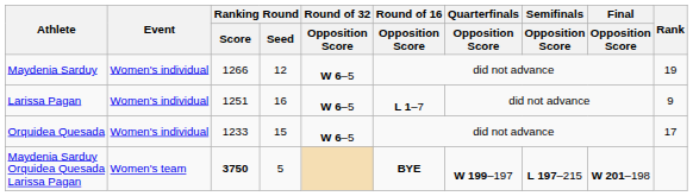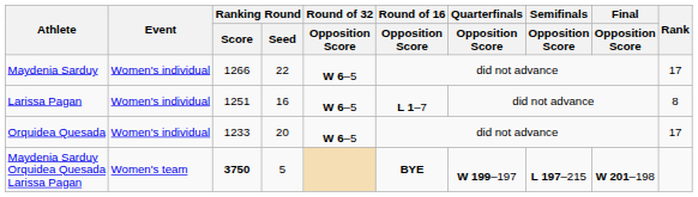 <table class="wikitable" style="font-size:90%">
 <tr>
 <th rowspan="2">Athlete</th>
 <th rowspan="2">Event</th>
 <th colspan="2">Ranking Round</th>
 <th>Round of 32</th>
 <th>Round of 16</th>
 <th>Quarterfinals</th>
 <th>Semifinals</th>
 <th>Final</th>
 <th rowspan="2">Rank</th>
 </tr>
 <tr>
 <th>Score</th>
 <th>Seed</th>
 <th>Opposition<br>Score</th>
 <th>Opposition<br>Score</th>
 <th>Opposition<br>Score</th>
 <th>Opposition<br>Score</th>
 <th>Opposition<br>Score</th>
 </tr>
 <tr>
 <td><a href='#'>Maydenia Sarduy</a></td>
 <td><a href='#'>Women's individual</a></td>
 <td align=center>1266</td>
-<td align=center>12</td>
+<td align=center>22</td>
 <td align=center><br> <strong>W</strong> <strong>6</strong>–5</td>
 <td align=center colspan=4>did not advance</td>
-<td align=center>19</td>
+<td align=center>17</td>
 </tr>
 <tr>
 <td><a href='#'>Larissa Pagan</a></td>
 <td><a href='#'>Women's individual</a></td>
 <td align=center>1251</td>
 <td align=center>16</td>
 <td align=center><br> <strong>W</strong> <strong>6</strong>–5</td>
 <td align=center><br> <strong>L</strong> <strong>1</strong>–7</td>
 <td align=center colspan=3>did not advance</td>
-<td align=center>9</td>
+<td align=center>8</td>
 </tr>
 <tr>
 <td><a href='#'>Orquidea Quesada</a></td>
 <td><a href='#'>Women's individual</a></td>
 <td align=center>1233</td>
-<td align=center>15</td>
+<td align=center>20</td>
 <td align=center><br> <strong>W</strong> <strong>6</strong>–5</td>
 <td align=center colspan=4>did not advance</td>
 <td align=center>17</td>
 </tr>
 <tr>
 <td><a href='#'>Maydenia Sarduy</a><br><a href='#'>Orquidea Quesada</a><br><a href='#'>Larissa Pagan</a></td>
 <td><a href='#'>Women's team</a></td>
 <td align=center><strong>3750</strong></td>
 <td align=center>5</td>
 <td align=center bgcolor=wheat></td>
 <td align=center><strong>BYE</strong></td>
 <td align=center><br> <strong>W</strong> <strong>199</strong>–197</td>
 <td align=center><br> <strong>L</strong> <strong>197</strong>–215</td>
 <td align=center><br> <strong>W</strong> <strong>201</strong>–198</td>
 <td align=center></td>
 </tr>
 </table>
